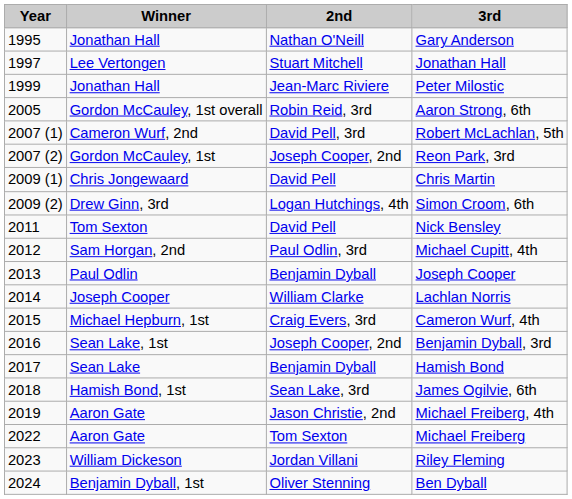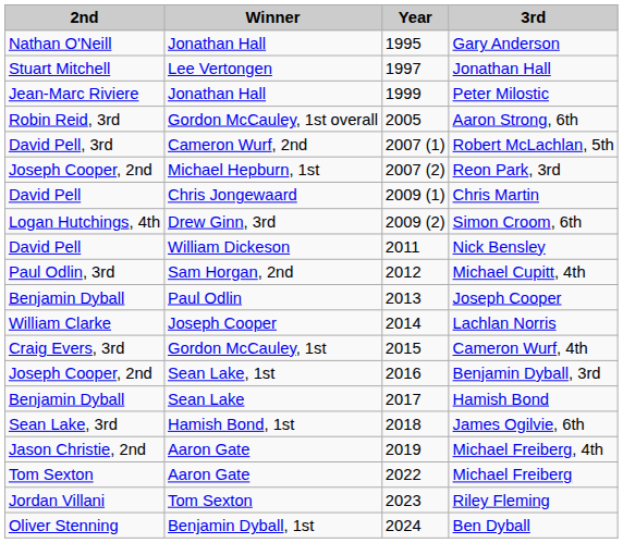 <table class="wikitable sortable" style="font-size:95%">
 <tr bgcolor="#CCCCCC">
+<td align="center"><strong>2nd</strong></td>
+<td align="center"><strong>Winner</strong></td>
 <td align="center"><strong>Year</strong></td>
-<td align="center"><strong>Winner</strong></td>
-<td align="center"><strong>2nd</strong></td>
 <td align="center"><strong>3rd</strong></td>
 </tr>
 <tr>
+<td> <a href='#'>Nathan O'Neill</a></td>
+<td> <a href='#'>Jonathan Hall</a></td>
 <td>1995</td>
-<td> <a href='#'>Jonathan Hall</a></td>
-<td> <a href='#'>Nathan O'Neill</a></td>
 <td> <a href='#'>Gary Anderson</a></td>
 </tr>
 <tr>
+<td> <a href='#'>Stuart Mitchell</a></td>
+<td> <a href='#'>Lee Vertongen</a></td>
 <td>1997</td>
-<td> <a href='#'>Lee Vertongen</a></td>
-<td> <a href='#'>Stuart Mitchell</a></td>
 <td> <a href='#'>Jonathan Hall</a></td>
 </tr>
 <tr>
+<td> <a href='#'>Jean-Marc Riviere</a></td>
+<td> <a href='#'>Jonathan Hall</a></td>
 <td>1999</td>
-<td> <a href='#'>Jonathan Hall</a></td>
-<td> <a href='#'>Jean-Marc Riviere</a></td>
 <td> <a href='#'>Peter Milostic</a></td>
 </tr>
 <tr>
+<td> <a href='#'>Robin Reid</a>, 3rd</td>
+<td> <a href='#'>Gordon McCauley</a>, 1st overall</td>
 <td>2005</td>
-<td> <a href='#'>Gordon McCauley</a>, 1st overall</td>
-<td> <a href='#'>Robin Reid</a>, 3rd</td>
 <td> <a href='#'>Aaron Strong</a>, 6th</td>
 </tr>
 <tr>
+<td> <a href='#'>David Pell</a>, 3rd</td>
+<td> <a href='#'>Cameron Wurf</a>, 2nd</td>
 <td>2007 (1)</td>
-<td> <a href='#'>Cameron Wurf</a>, 2nd</td>
-<td> <a href='#'>David Pell</a>, 3rd</td>
 <td> <a href='#'>Robert McLachlan</a>, 5th</td>
 </tr>
 <tr>
+<td> <a href='#'>Joseph Cooper</a>, 2nd</td>
+<td> <a href='#'>Michael Hepburn</a>, 1st</td>
 <td>2007 (2)</td>
-<td> <a href='#'>Gordon McCauley</a>, 1st</td>
-<td> <a href='#'>Joseph Cooper</a>, 2nd</td>
 <td> <a href='#'>Reon Park</a>, 3rd</td>
 </tr>
 <tr>
+<td> <a href='#'>David Pell</a></td>
+<td> <a href='#'>Chris Jongewaard</a></td>
 <td>2009 (1)</td>
-<td> <a href='#'>Chris Jongewaard</a></td>
-<td> <a href='#'>David Pell</a></td>
 <td> <a href='#'>Chris Martin</a></td>
 </tr>
 <tr>
+<td> <a href='#'>Logan Hutchings</a>, 4th</td>
+<td> <a href='#'>Drew Ginn</a>, 3rd</td>
 <td>2009 (2)</td>
-<td> <a href='#'>Drew Ginn</a>, 3rd</td>
-<td> <a href='#'>Logan Hutchings</a>, 4th</td>
 <td> <a href='#'>Simon Croom</a>, 6th</td>
 </tr>
 <tr>
+<td> <a href='#'>David Pell</a></td>
+<td> <a href='#'>William Dickeson</a></td>
 <td>2011</td>
-<td> <a href='#'>Tom Sexton</a></td>
-<td> <a href='#'>David Pell</a></td>
 <td> <a href='#'>Nick Bensley</a></td>
 </tr>
 <tr>
+<td> <a href='#'>Paul Odlin</a>, 3rd</td>
+<td> <a href='#'>Sam Horgan</a>, 2nd</td>
 <td>2012</td>
-<td> <a href='#'>Sam Horgan</a>, 2nd</td>
-<td> <a href='#'>Paul Odlin</a>, 3rd</td>
 <td> <a href='#'>Michael Cupitt</a>, 4th</td>
 </tr>
 <tr>
+<td> <a href='#'>Benjamin Dyball</a></td>
+<td> <a href='#'>Paul Odlin</a></td>
 <td>2013</td>
-<td> <a href='#'>Paul Odlin</a></td>
-<td> <a href='#'>Benjamin Dyball</a></td>
 <td> <a href='#'>Joseph Cooper</a></td>
 </tr>
 <tr>
+<td> <a href='#'>William Clarke</a></td>
+<td> <a href='#'>Joseph Cooper</a></td>
 <td>2014</td>
-<td> <a href='#'>Joseph Cooper</a></td>
-<td> <a href='#'>William Clarke</a></td>
 <td> <a href='#'>Lachlan Norris</a></td>
 </tr>
 <tr>
+<td> <a href='#'>Craig Evers</a>, 3rd</td>
+<td> <a href='#'>Gordon McCauley</a>, 1st</td>
 <td>2015</td>
-<td> <a href='#'>Michael Hepburn</a>, 1st</td>
-<td> <a href='#'>Craig Evers</a>, 3rd</td>
 <td> <a href='#'>Cameron Wurf</a>, 4th</td>
 </tr>
 <tr>
+<td> <a href='#'>Joseph Cooper</a>, 2nd</td>
+<td> <a href='#'>Sean Lake</a>, 1st</td>
 <td>2016</td>
-<td> <a href='#'>Sean Lake</a>, 1st</td>
-<td> <a href='#'>Joseph Cooper</a>, 2nd</td>
 <td> <a href='#'>Benjamin Dyball</a>, 3rd</td>
 </tr>
 <tr>
+<td> <a href='#'>Benjamin Dyball</a></td>
+<td> <a href='#'>Sean Lake</a></td>
 <td>2017</td>
-<td> <a href='#'>Sean Lake</a></td>
-<td> <a href='#'>Benjamin Dyball</a></td>
 <td> <a href='#'>Hamish Bond</a></td>
 </tr>
 <tr>
+<td> <a href='#'>Sean Lake</a>, 3rd</td>
+<td> <a href='#'>Hamish Bond</a>, 1st</td>
 <td>2018</td>
-<td> <a href='#'>Hamish Bond</a>, 1st</td>
-<td> <a href='#'>Sean Lake</a>, 3rd</td>
 <td> <a href='#'>James Ogilvie</a>, 6th</td>
 </tr>
 <tr>
+<td> <a href='#'>Jason Christie</a>, 2nd</td>
+<td> <a href='#'>Aaron Gate</a></td>
 <td>2019</td>
-<td> <a href='#'>Aaron Gate</a></td>
-<td> <a href='#'>Jason Christie</a>, 2nd</td>
 <td> <a href='#'>Michael Freiberg</a>, 4th</td>
 </tr>
 <tr>
+<td> <a href='#'>Tom Sexton</a></td>
+<td> <a href='#'>Aaron Gate</a></td>
 <td>2022</td>
-<td> <a href='#'>Aaron Gate</a></td>
-<td> <a href='#'>Tom Sexton</a></td>
 <td> <a href='#'>Michael Freiberg</a></td>
 </tr>
 <tr>
+<td> <a href='#'>Jordan Villani</a></td>
+<td> <a href='#'>Tom Sexton</a></td>
 <td>2023</td>
-<td> <a href='#'>William Dickeson</a></td>
-<td> <a href='#'>Jordan Villani</a></td>
 <td> <a href='#'>Riley Fleming</a></td>
 </tr>
 <tr>
+<td> <a href='#'>Oliver Stenning</a></td>
+<td> <a href='#'>Benjamin Dyball</a>, 1st</td>
 <td>2024</td>
-<td> <a href='#'>Benjamin Dyball</a>, 1st</td>
-<td> <a href='#'>Oliver Stenning</a></td>
 <td> <a href='#'>Ben Dyball</a></td>
 </tr>
 </table>
